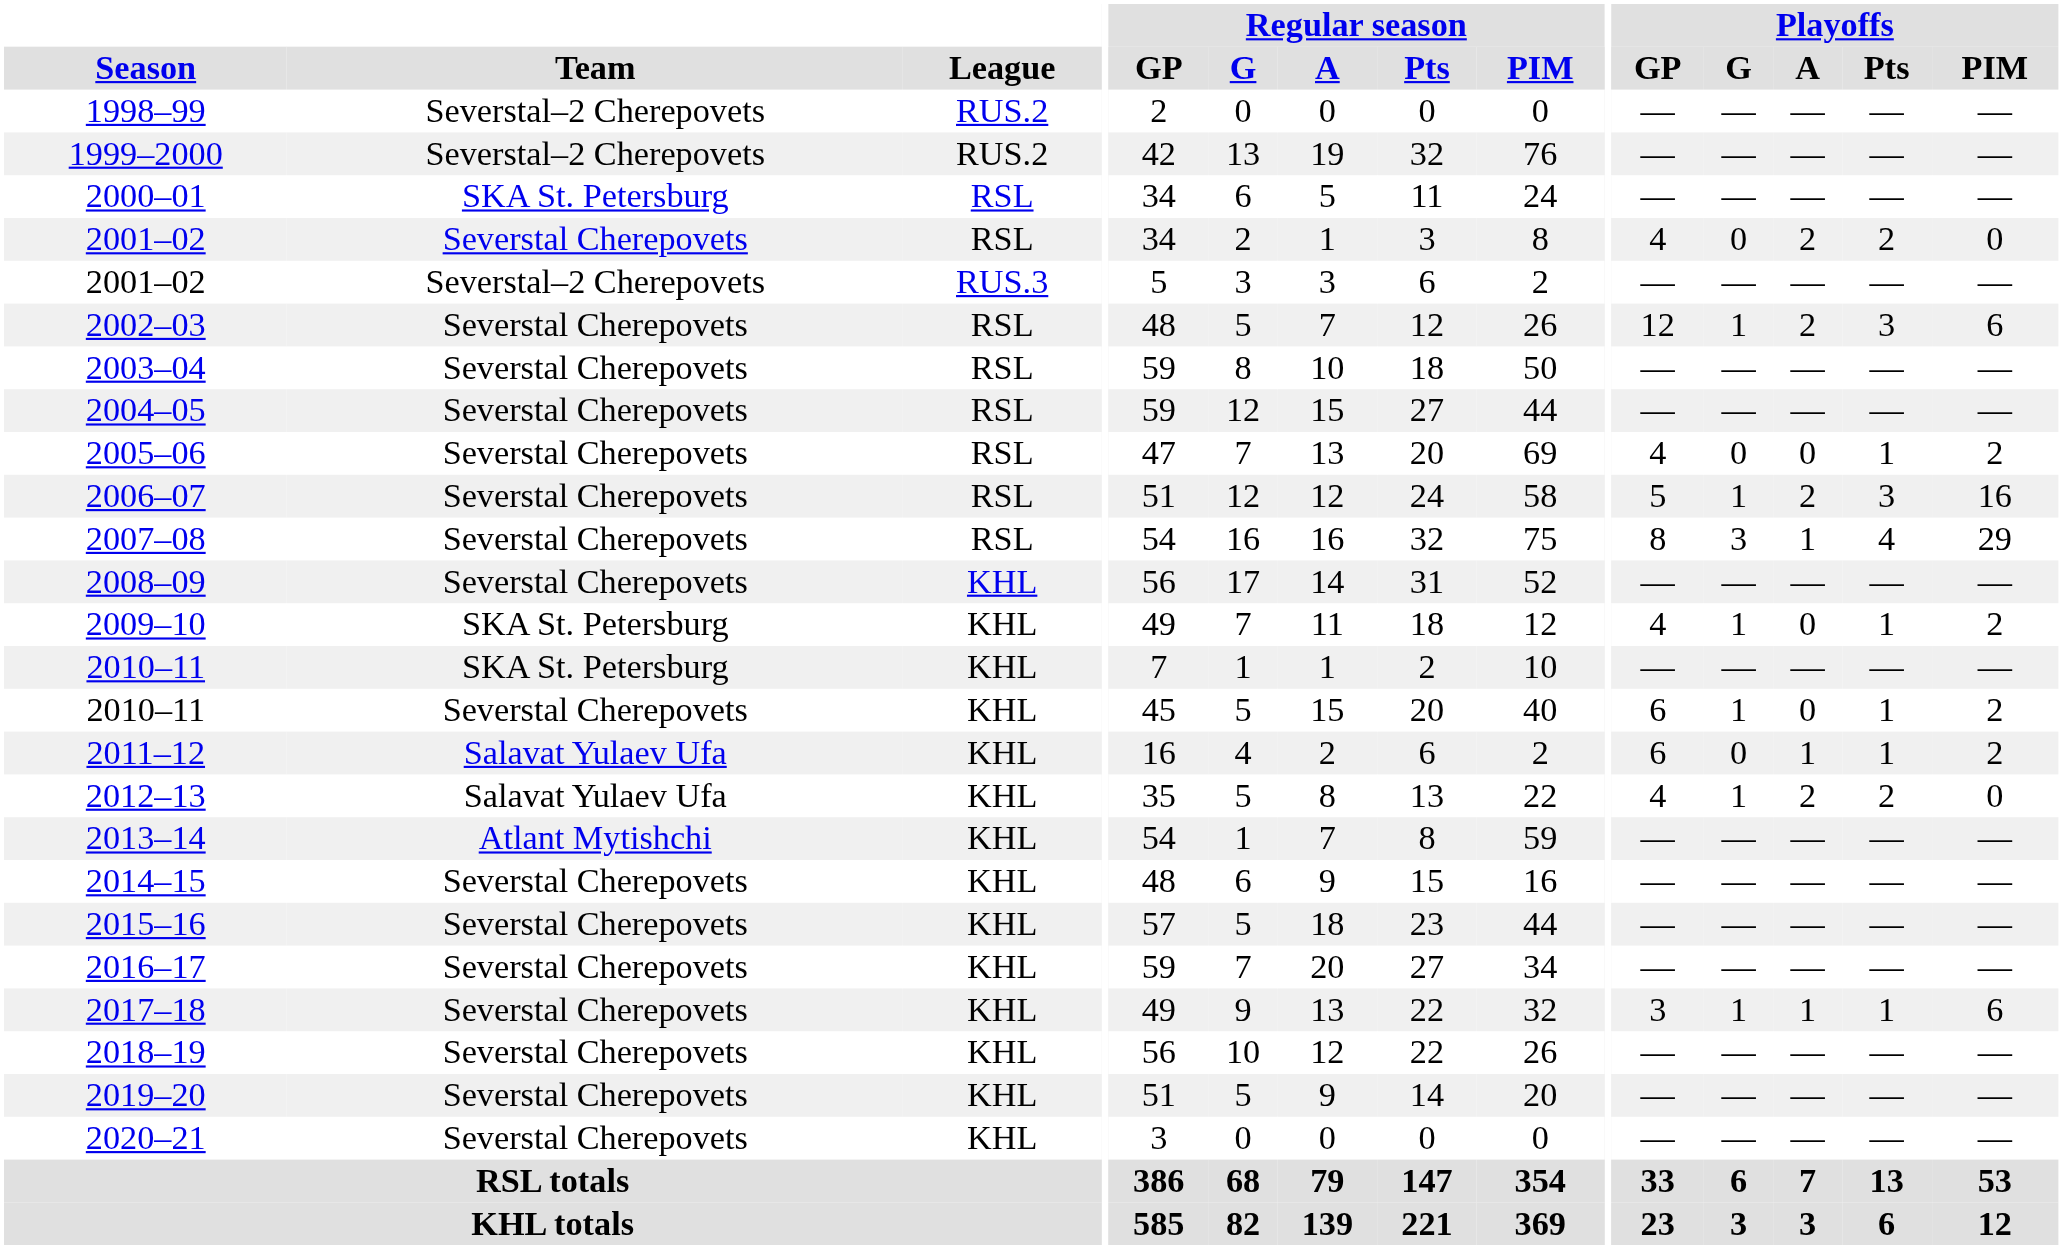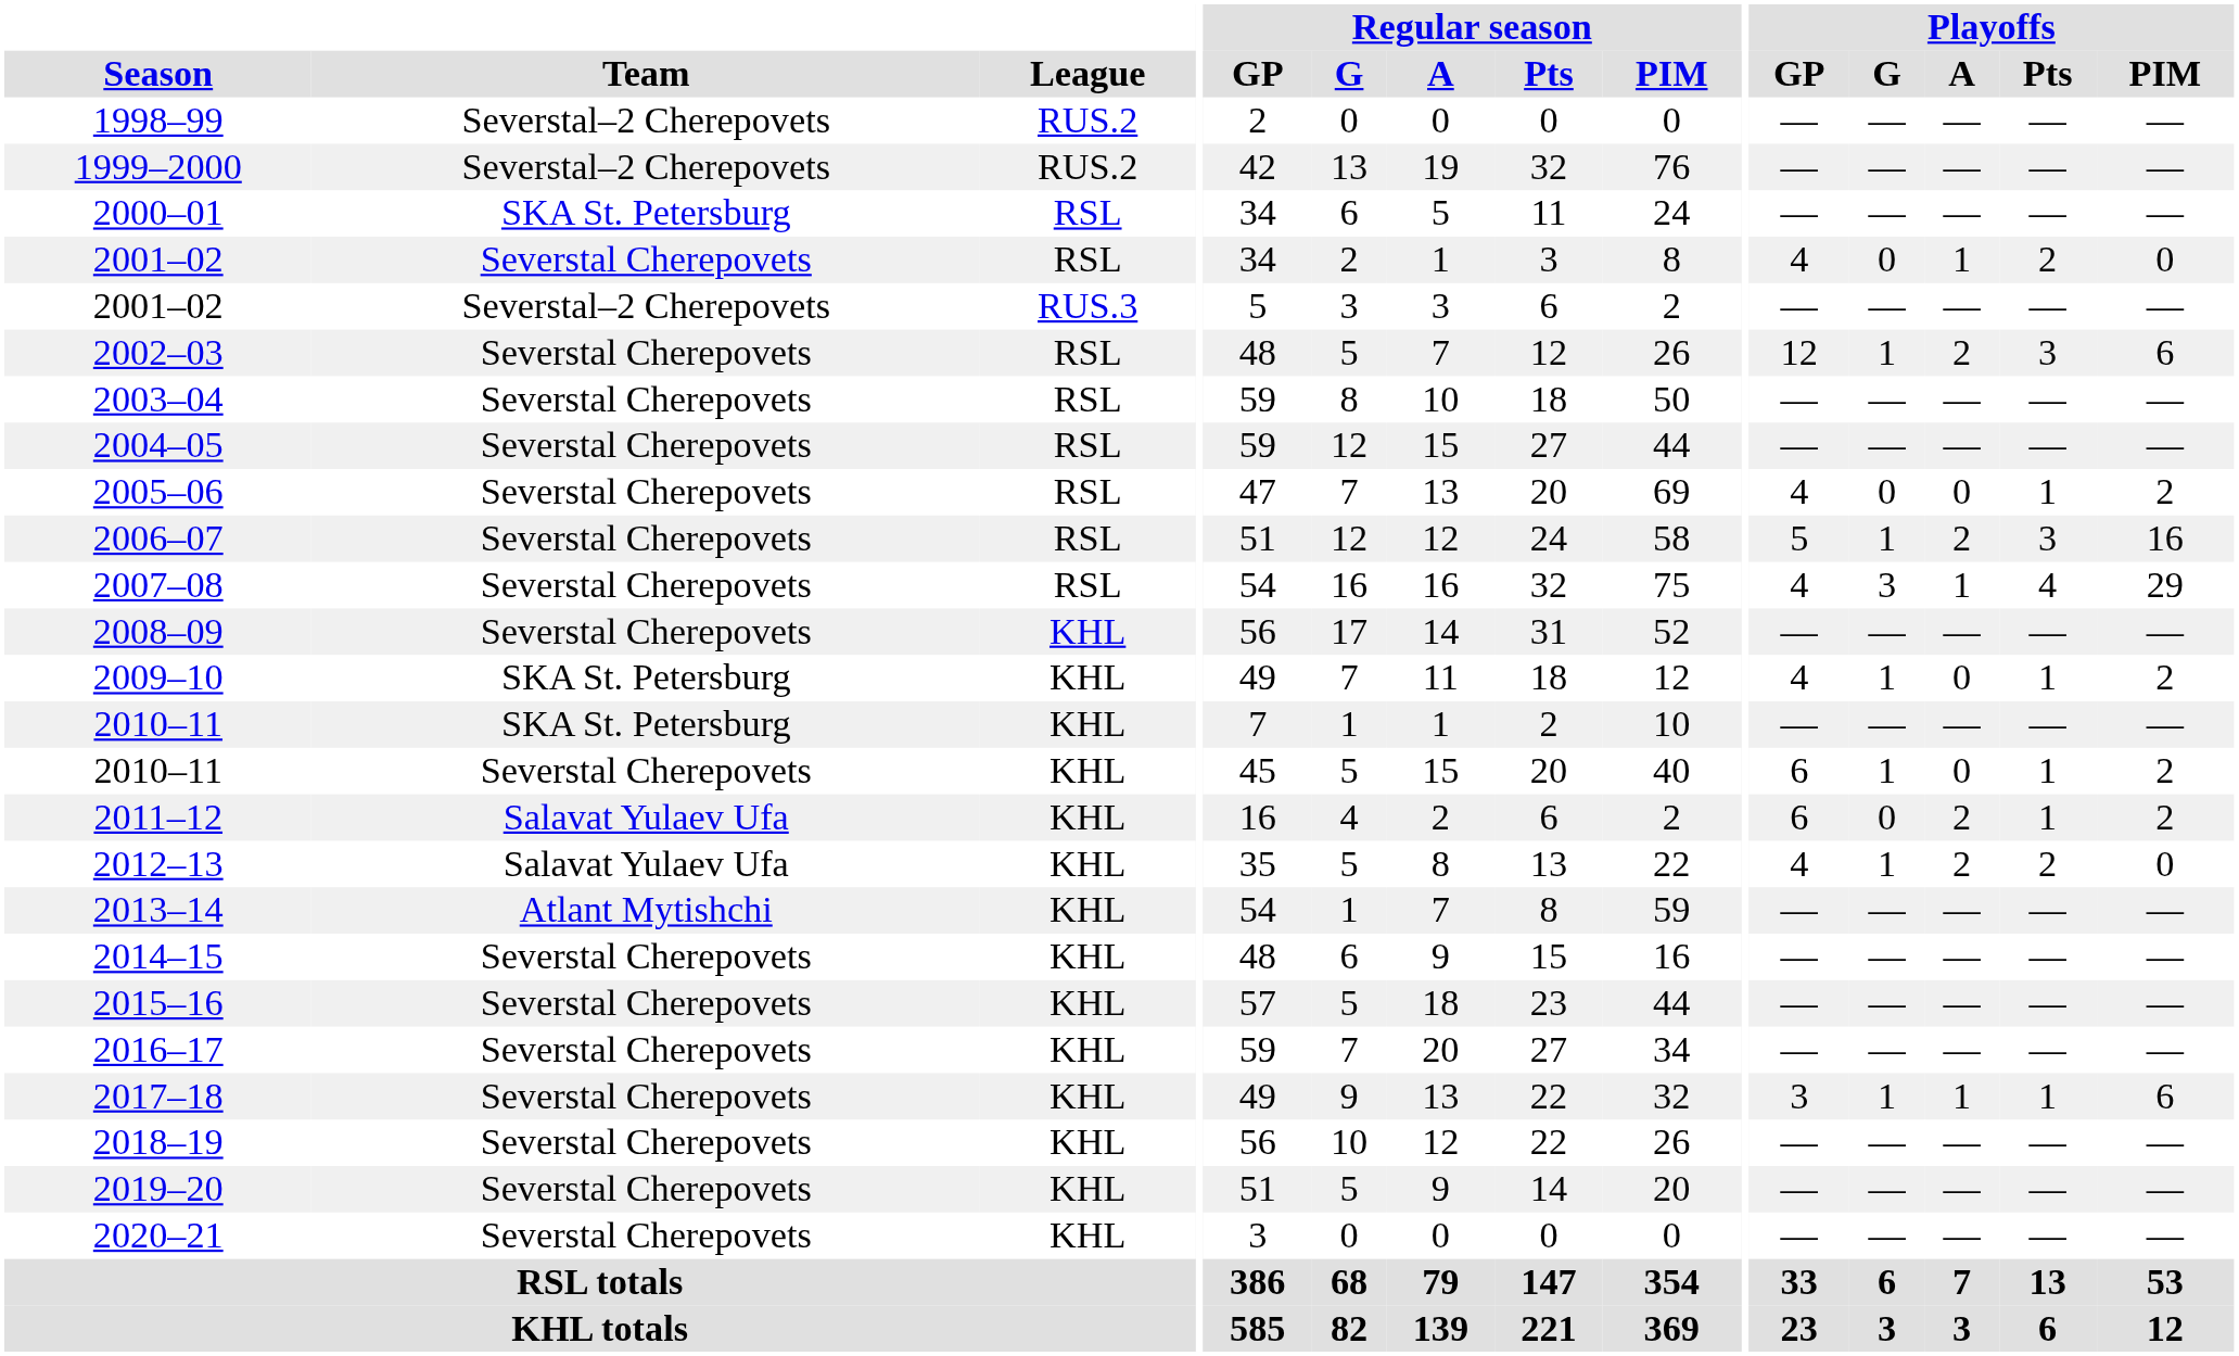 <table border="0" cellpadding="1" cellspacing="0" style="text-align:center; width:60em">
 <tr bgcolor="#e0e0e0">
 <th colspan="3"  bgcolor="#ffffff"></th>
 <th rowspan="99" bgcolor="#ffffff"></th>
 <th colspan="5"><a href='#'>Regular season</a></th>
 <th rowspan="99" bgcolor="#ffffff"></th>
 <th colspan="5"><a href='#'>Playoffs</a></th>
 </tr>
 <tr bgcolor="#e0e0e0">
 <th><a href='#'>Season</a></th>
 <th>Team</th>
 <th>League</th>
 <th>GP</th>
 <th><a href='#'>G</a></th>
 <th><a href='#'>A</a></th>
 <th><a href='#'>Pts</a></th>
 <th><a href='#'>PIM</a></th>
 <th>GP</th>
 <th>G</th>
 <th>A</th>
 <th>Pts</th>
 <th>PIM</th>
 </tr>
 <tr>
 <td><a href='#'>1998–99</a></td>
 <td>Severstal–2 Cherepovets</td>
 <td><a href='#'>RUS.2</a></td>
 <td>2</td>
 <td>0</td>
 <td>0</td>
 <td>0</td>
 <td>0</td>
 <td>—</td>
 <td>—</td>
 <td>—</td>
 <td>—</td>
 <td>—</td>
 </tr>
 <tr bgcolor="#f0f0f0">
 <td><a href='#'>1999–2000</a></td>
 <td>Severstal–2 Cherepovets</td>
 <td>RUS.2</td>
 <td>42</td>
 <td>13</td>
 <td>19</td>
 <td>32</td>
 <td>76</td>
 <td>—</td>
 <td>—</td>
 <td>—</td>
 <td>—</td>
 <td>—</td>
 </tr>
 <tr>
 <td><a href='#'>2000–01</a></td>
 <td><a href='#'>SKA St. Petersburg</a></td>
 <td><a href='#'>RSL</a></td>
 <td>34</td>
 <td>6</td>
 <td>5</td>
 <td>11</td>
 <td>24</td>
 <td>—</td>
 <td>—</td>
 <td>—</td>
 <td>—</td>
 <td>—</td>
 </tr>
 <tr bgcolor="#f0f0f0">
 <td><a href='#'>2001–02</a></td>
 <td><a href='#'>Severstal Cherepovets</a></td>
 <td>RSL</td>
 <td>34</td>
 <td>2</td>
 <td>1</td>
 <td>3</td>
 <td>8</td>
 <td>4</td>
 <td>0</td>
-<td>2</td>
+<td>1</td>
 <td>2</td>
 <td>0</td>
 </tr>
 <tr>
 <td>2001–02</td>
 <td>Severstal–2 Cherepovets</td>
 <td><a href='#'>RUS.3</a></td>
 <td>5</td>
 <td>3</td>
 <td>3</td>
 <td>6</td>
 <td>2</td>
 <td>—</td>
 <td>—</td>
 <td>—</td>
 <td>—</td>
 <td>—</td>
 </tr>
 <tr bgcolor="#f0f0f0">
 <td><a href='#'>2002–03</a></td>
 <td>Severstal Cherepovets</td>
 <td>RSL</td>
 <td>48</td>
 <td>5</td>
 <td>7</td>
 <td>12</td>
 <td>26</td>
 <td>12</td>
 <td>1</td>
 <td>2</td>
 <td>3</td>
 <td>6</td>
 </tr>
 <tr>
 <td><a href='#'>2003–04</a></td>
 <td>Severstal Cherepovets</td>
 <td>RSL</td>
 <td>59</td>
 <td>8</td>
 <td>10</td>
 <td>18</td>
 <td>50</td>
 <td>—</td>
 <td>—</td>
 <td>—</td>
 <td>—</td>
 <td>—</td>
 </tr>
 <tr bgcolor="#f0f0f0">
 <td><a href='#'>2004–05</a></td>
 <td>Severstal Cherepovets</td>
 <td>RSL</td>
 <td>59</td>
 <td>12</td>
 <td>15</td>
 <td>27</td>
 <td>44</td>
 <td>—</td>
 <td>—</td>
 <td>—</td>
 <td>—</td>
 <td>—</td>
 </tr>
 <tr>
 <td><a href='#'>2005–06</a></td>
 <td>Severstal Cherepovets</td>
 <td>RSL</td>
 <td>47</td>
 <td>7</td>
 <td>13</td>
 <td>20</td>
 <td>69</td>
 <td>4</td>
 <td>0</td>
 <td>0</td>
 <td>1</td>
 <td>2</td>
 </tr>
 <tr bgcolor="#f0f0f0">
 <td><a href='#'>2006–07</a></td>
 <td>Severstal Cherepovets</td>
 <td>RSL</td>
 <td>51</td>
 <td>12</td>
 <td>12</td>
 <td>24</td>
 <td>58</td>
 <td>5</td>
 <td>1</td>
 <td>2</td>
 <td>3</td>
 <td>16</td>
 </tr>
 <tr>
 <td><a href='#'>2007–08</a></td>
 <td>Severstal Cherepovets</td>
 <td>RSL</td>
 <td>54</td>
 <td>16</td>
 <td>16</td>
 <td>32</td>
 <td>75</td>
-<td>8</td>
+<td>4</td>
 <td>3</td>
 <td>1</td>
 <td>4</td>
 <td>29</td>
 </tr>
 <tr bgcolor="#f0f0f0">
 <td><a href='#'>2008–09</a></td>
 <td>Severstal Cherepovets</td>
 <td><a href='#'>KHL</a></td>
 <td>56</td>
 <td>17</td>
 <td>14</td>
 <td>31</td>
 <td>52</td>
 <td>—</td>
 <td>—</td>
 <td>—</td>
 <td>—</td>
 <td>—</td>
 </tr>
 <tr>
 <td><a href='#'>2009–10</a></td>
 <td>SKA St. Petersburg</td>
 <td>KHL</td>
 <td>49</td>
 <td>7</td>
 <td>11</td>
 <td>18</td>
 <td>12</td>
 <td>4</td>
 <td>1</td>
 <td>0</td>
 <td>1</td>
 <td>2</td>
 </tr>
 <tr bgcolor="#f0f0f0">
 <td><a href='#'>2010–11</a></td>
 <td>SKA St. Petersburg</td>
 <td>KHL</td>
 <td>7</td>
 <td>1</td>
 <td>1</td>
 <td>2</td>
 <td>10</td>
 <td>—</td>
 <td>—</td>
 <td>—</td>
 <td>—</td>
 <td>—</td>
 </tr>
 <tr>
 <td>2010–11</td>
 <td>Severstal Cherepovets</td>
 <td>KHL</td>
 <td>45</td>
 <td>5</td>
 <td>15</td>
 <td>20</td>
 <td>40</td>
 <td>6</td>
 <td>1</td>
 <td>0</td>
 <td>1</td>
 <td>2</td>
 </tr>
 <tr bgcolor="#f0f0f0">
 <td><a href='#'>2011–12</a></td>
 <td><a href='#'>Salavat Yulaev Ufa</a></td>
 <td>KHL</td>
 <td>16</td>
 <td>4</td>
 <td>2</td>
 <td>6</td>
 <td>2</td>
 <td>6</td>
 <td>0</td>
-<td>1</td>
+<td>2</td>
 <td>1</td>
 <td>2</td>
 </tr>
 <tr>
 <td><a href='#'>2012–13</a></td>
 <td>Salavat Yulaev Ufa</td>
 <td>KHL</td>
 <td>35</td>
 <td>5</td>
 <td>8</td>
 <td>13</td>
 <td>22</td>
 <td>4</td>
 <td>1</td>
 <td>2</td>
 <td>2</td>
 <td>0</td>
 </tr>
 <tr bgcolor="#f0f0f0">
 <td><a href='#'>2013–14</a></td>
 <td><a href='#'>Atlant Mytishchi</a></td>
 <td>KHL</td>
 <td>54</td>
 <td>1</td>
 <td>7</td>
 <td>8</td>
 <td>59</td>
 <td>—</td>
 <td>—</td>
 <td>—</td>
 <td>—</td>
 <td>—</td>
 </tr>
 <tr>
 <td><a href='#'>2014–15</a></td>
 <td>Severstal Cherepovets</td>
 <td>KHL</td>
 <td>48</td>
 <td>6</td>
 <td>9</td>
 <td>15</td>
 <td>16</td>
 <td>—</td>
 <td>—</td>
 <td>—</td>
 <td>—</td>
 <td>—</td>
 </tr>
 <tr bgcolor="#f0f0f0">
 <td><a href='#'>2015–16</a></td>
 <td>Severstal Cherepovets</td>
 <td>KHL</td>
 <td>57</td>
 <td>5</td>
 <td>18</td>
 <td>23</td>
 <td>44</td>
 <td>—</td>
 <td>—</td>
 <td>—</td>
 <td>—</td>
 <td>—</td>
 </tr>
 <tr>
 <td><a href='#'>2016–17</a></td>
 <td>Severstal Cherepovets</td>
 <td>KHL</td>
 <td>59</td>
 <td>7</td>
 <td>20</td>
 <td>27</td>
 <td>34</td>
 <td>—</td>
 <td>—</td>
 <td>—</td>
 <td>—</td>
 <td>—</td>
 </tr>
 <tr bgcolor="#f0f0f0">
 <td><a href='#'>2017–18</a></td>
 <td>Severstal Cherepovets</td>
 <td>KHL</td>
 <td>49</td>
 <td>9</td>
 <td>13</td>
 <td>22</td>
 <td>32</td>
 <td>3</td>
 <td>1</td>
 <td>1</td>
 <td>1</td>
 <td>6</td>
 </tr>
 <tr>
 <td><a href='#'>2018–19</a></td>
 <td>Severstal Cherepovets</td>
 <td>KHL</td>
 <td>56</td>
 <td>10</td>
 <td>12</td>
 <td>22</td>
 <td>26</td>
 <td>—</td>
 <td>—</td>
 <td>—</td>
 <td>—</td>
 <td>—</td>
 </tr>
 <tr bgcolor="#f0f0f0">
 <td><a href='#'>2019–20</a></td>
 <td>Severstal Cherepovets</td>
 <td>KHL</td>
 <td>51</td>
 <td>5</td>
 <td>9</td>
 <td>14</td>
 <td>20</td>
 <td>—</td>
 <td>—</td>
 <td>—</td>
 <td>—</td>
 <td>—</td>
 </tr>
 <tr>
 <td><a href='#'>2020–21</a></td>
 <td>Severstal Cherepovets</td>
 <td>KHL</td>
 <td>3</td>
 <td>0</td>
 <td>0</td>
 <td>0</td>
 <td>0</td>
 <td>—</td>
 <td>—</td>
 <td>—</td>
 <td>—</td>
 <td>—</td>
 </tr>
 <tr bgcolor="#e0e0e0">
 <th colspan="3">RSL totals</th>
 <th>386</th>
 <th>68</th>
 <th>79</th>
 <th>147</th>
 <th>354</th>
 <th>33</th>
 <th>6</th>
 <th>7</th>
 <th>13</th>
 <th>53</th>
 </tr>
 <tr bgcolor="#e0e0e0">
 <th colspan="3">KHL totals</th>
 <th>585</th>
 <th>82</th>
 <th>139</th>
 <th>221</th>
 <th>369</th>
 <th>23</th>
 <th>3</th>
 <th>3</th>
 <th>6</th>
 <th>12</th>
 </tr>
 </table>
